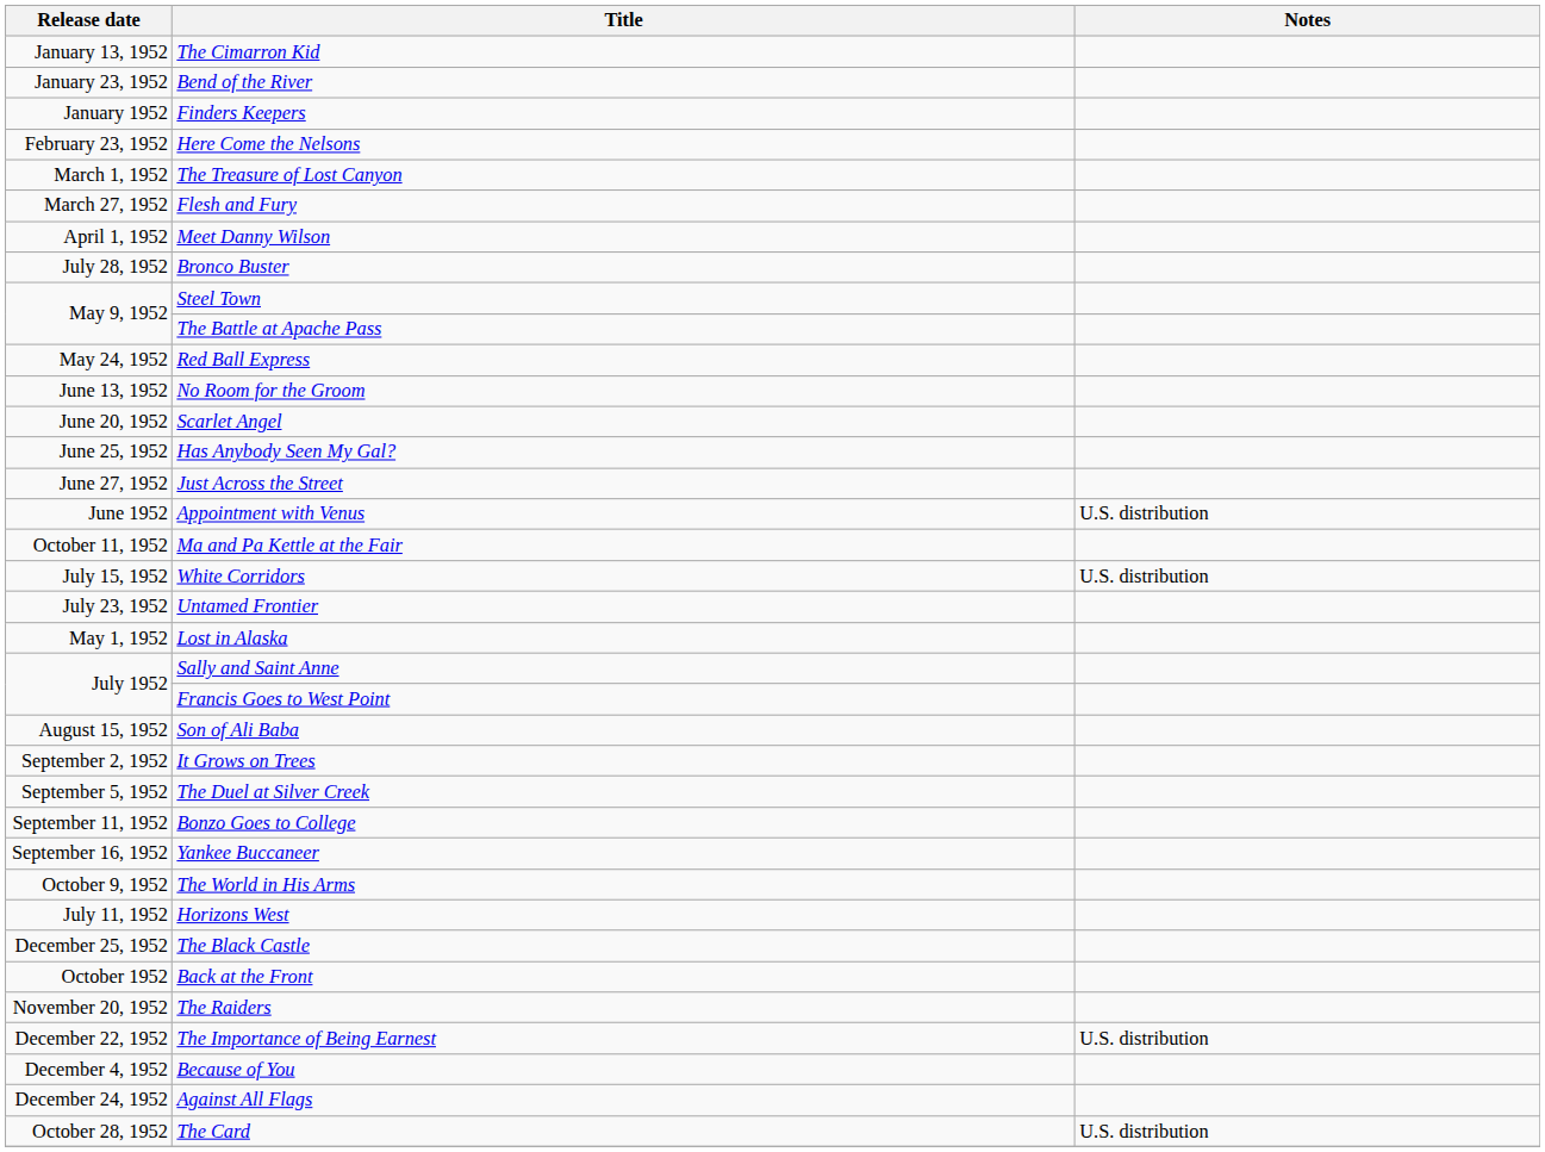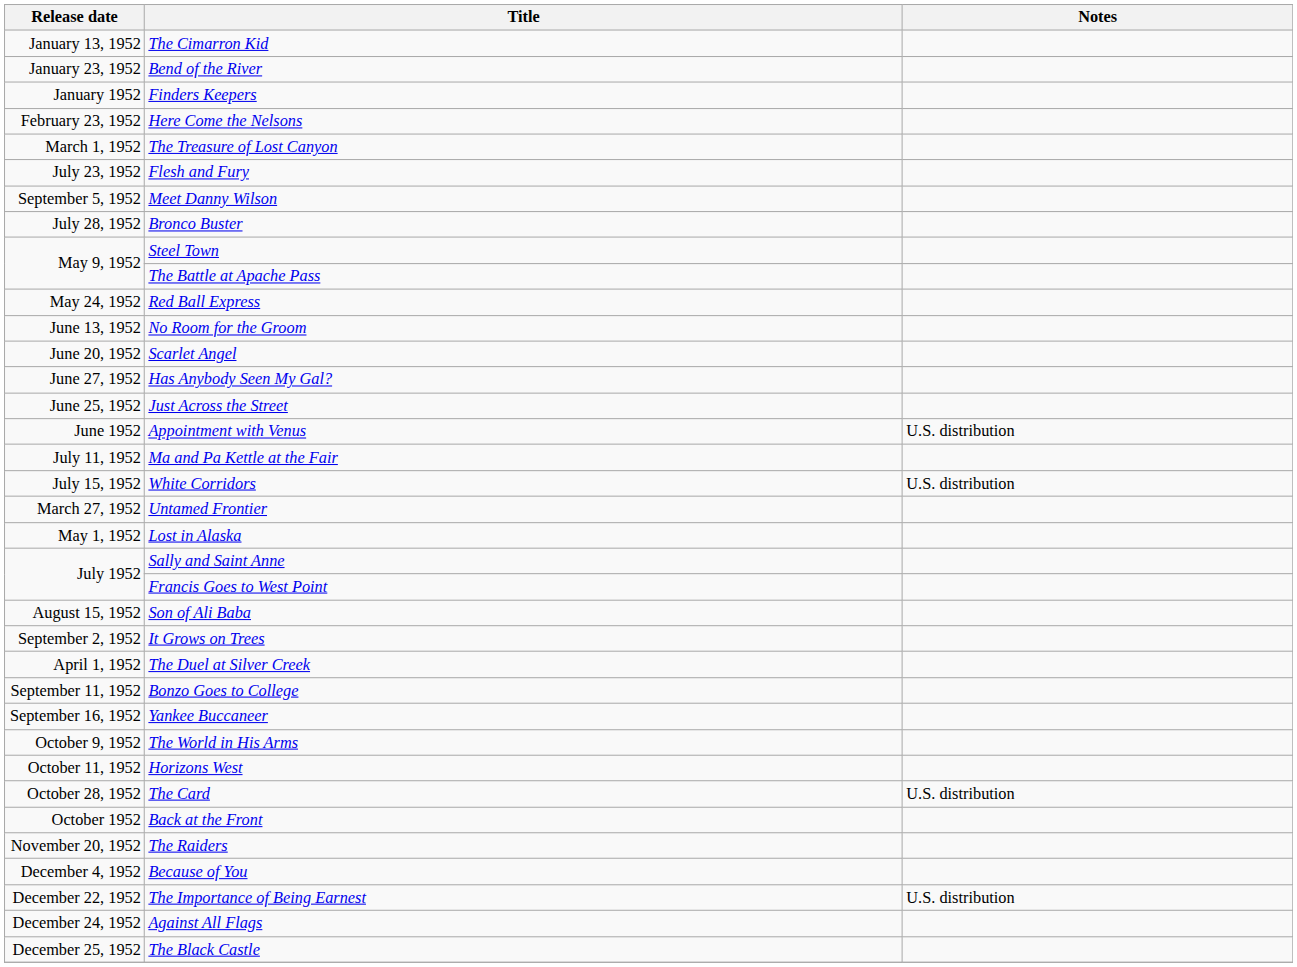 <table class="wikitable sortable" style="width:100%;">
 <tr>
 <th scope="col" style="width:130px;">Release date</th>
 <th>Title</th>
 <th>Notes</th>
 </tr>
 <tr>
 <td style="text-align:right;">January 13, 1952</td>
 <td><em><a href='#'>The Cimarron Kid</a></em></td>
 <td></td>
 </tr>
 <tr>
 <td style="text-align:right;">January 23, 1952</td>
 <td><em><a href='#'>Bend of the River</a></em></td>
 <td></td>
 </tr>
 <tr>
 <td style="text-align:right;">January 1952</td>
 <td><em><a href='#'>Finders Keepers</a></em></td>
 <td></td>
 </tr>
 <tr>
 <td style="text-align:right;">February 23, 1952</td>
 <td><em><a href='#'>Here Come the Nelsons</a></em></td>
 <td></td>
 </tr>
 <tr>
 <td style="text-align:right;">March 1, 1952</td>
 <td><em><a href='#'>The Treasure of Lost Canyon</a></em></td>
 <td></td>
 </tr>
 <tr>
-<td style="text-align:right;">March 27, 1952</td>
+<td style="text-align:right;">July 23, 1952</td>
 <td><em><a href='#'>Flesh and Fury</a></em></td>
 <td></td>
 </tr>
 <tr>
-<td style="text-align:right;">April 1, 1952</td>
+<td style="text-align:right;">September 5, 1952</td>
 <td><em><a href='#'>Meet Danny Wilson</a></em></td>
 <td></td>
 </tr>
 <tr>
 <td style="text-align:right;">July 28, 1952</td>
 <td><em><a href='#'>Bronco Buster</a></em></td>
 <td></td>
 </tr>
 <tr>
 <td style="text-align:right;" rowspan="2">May 9, 1952</td>
 <td><em><a href='#'>Steel Town</a></em></td>
 <td></td>
 </tr>
 <tr>
 <td><em><a href='#'>The Battle at Apache Pass</a></em></td>
 <td></td>
 </tr>
 <tr>
 <td style="text-align:right;">May 24, 1952</td>
 <td><em><a href='#'>Red Ball Express</a></em></td>
 <td></td>
 </tr>
 <tr>
 <td style="text-align:right;">June 13, 1952</td>
 <td><em><a href='#'>No Room for the Groom</a></em></td>
 <td></td>
 </tr>
 <tr>
 <td style="text-align:right;">June 20, 1952</td>
 <td><em><a href='#'>Scarlet Angel</a></em></td>
 <td></td>
 </tr>
 <tr>
-<td style="text-align:right;">June 25, 1952</td>
+<td style="text-align:right;">June 27, 1952</td>
 <td><em><a href='#'>Has Anybody Seen My Gal?</a></em></td>
 <td></td>
 </tr>
 <tr>
-<td style="text-align:right;">June 27, 1952</td>
+<td style="text-align:right;">June 25, 1952</td>
 <td><em><a href='#'>Just Across the Street</a></em></td>
 <td></td>
 </tr>
 <tr>
 <td style="text-align:right;">June 1952</td>
 <td><em><a href='#'>Appointment with Venus</a></em></td>
 <td>U.S. distribution</td>
 </tr>
 <tr>
-<td style="text-align:right;">October 11, 1952</td>
+<td style="text-align:right;">July 11, 1952</td>
 <td><em><a href='#'>Ma and Pa Kettle at the Fair</a></em></td>
 <td></td>
 </tr>
 <tr>
 <td style="text-align:right;">July 15, 1952</td>
 <td><em><a href='#'>White Corridors</a></em></td>
 <td>U.S. distribution</td>
 </tr>
 <tr>
-<td style="text-align:right;">July 23, 1952</td>
+<td style="text-align:right;">March 27, 1952</td>
 <td><em><a href='#'>Untamed Frontier</a></em></td>
 <td></td>
 </tr>
 <tr>
 <td style="text-align:right;">May 1, 1952</td>
 <td><em><a href='#'>Lost in Alaska</a></em></td>
 <td></td>
 </tr>
 <tr>
 <td style="text-align:right;" rowspan="2">July 1952</td>
 <td><em><a href='#'>Sally and Saint Anne</a></em></td>
 <td></td>
 </tr>
 <tr>
 <td><em><a href='#'>Francis Goes to West Point</a></em></td>
 <td></td>
 </tr>
 <tr>
 <td style="text-align:right;">August 15, 1952</td>
 <td><em><a href='#'>Son of Ali Baba</a></em></td>
 <td></td>
 </tr>
 <tr>
 <td style="text-align:right;">September 2, 1952</td>
 <td><em><a href='#'>It Grows on Trees</a></em></td>
 <td></td>
 </tr>
 <tr>
-<td style="text-align:right;">September 5, 1952</td>
+<td style="text-align:right;">April 1, 1952</td>
 <td><em><a href='#'>The Duel at Silver Creek</a></em></td>
 <td></td>
 </tr>
 <tr>
 <td style="text-align:right;">September 11, 1952</td>
 <td><em><a href='#'>Bonzo Goes to College</a></em></td>
 <td></td>
 </tr>
 <tr>
 <td style="text-align:right;">September 16, 1952</td>
 <td><em><a href='#'>Yankee Buccaneer</a></em></td>
 <td></td>
 </tr>
 <tr>
 <td style="text-align:right;">October 9, 1952</td>
 <td><em><a href='#'>The World in His Arms</a></em></td>
 <td></td>
 </tr>
 <tr>
-<td style="text-align:right;">July 11, 1952</td>
+<td style="text-align:right;">October 11, 1952</td>
 <td><em><a href='#'>Horizons West</a></em></td>
 <td></td>
 </tr>
 <tr>
-<td style="text-align:right;">December 25, 1952</td>
-<td><em><a href='#'>The Black Castle</a></em></td>
-<td></td>
+<td style="text-align:right;">October 28, 1952</td>
+<td><em><a href='#'>The Card</a></em></td>
+<td>U.S. distribution</td>
 </tr>
 <tr>
 <td style="text-align:right;">October 1952</td>
 <td><em><a href='#'>Back at the Front</a></em></td>
 <td></td>
 </tr>
 <tr>
 <td style="text-align:right;">November 20, 1952</td>
 <td><em><a href='#'>The Raiders</a></em></td>
 <td></td>
 </tr>
 <tr>
+<td style="text-align:right;">December 4, 1952</td>
+<td><em><a href='#'>Because of You</a></em></td>
+<td></td>
+</tr>
+<tr>
 <td style="text-align:right;">December 22, 1952</td>
 <td><em><a href='#'>The Importance of Being Earnest</a></em></td>
 <td>U.S. distribution</td>
-</tr>
-<tr>
-<td style="text-align:right;">December 4, 1952</td>
-<td><em><a href='#'>Because of You</a></em></td>
-<td></td>
 </tr>
 <tr>
 <td style="text-align:right;">December 24, 1952</td>
 <td><em><a href='#'>Against All Flags</a></em></td>
 <td></td>
 </tr>
 <tr>
-<td style="text-align:right;">October 28, 1952</td>
-<td><em><a href='#'>The Card</a></em></td>
-<td>U.S. distribution</td>
+<td style="text-align:right;">December 25, 1952</td>
+<td><em><a href='#'>The Black Castle</a></em></td>
+<td></td>
 </tr>
 <tr>
 </tr>
 </table>
